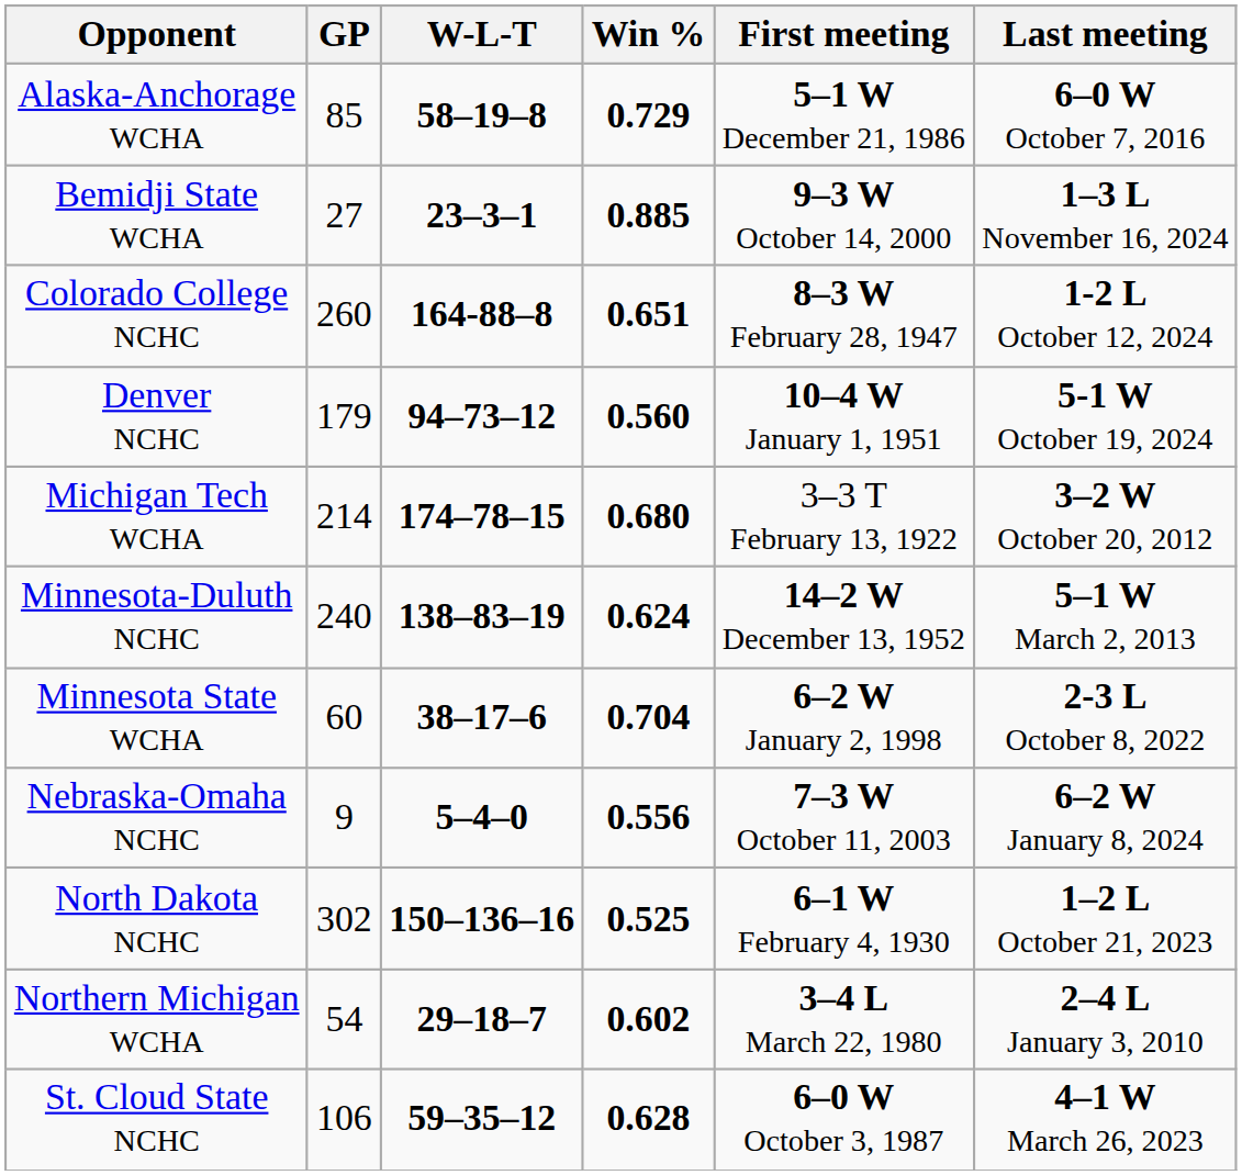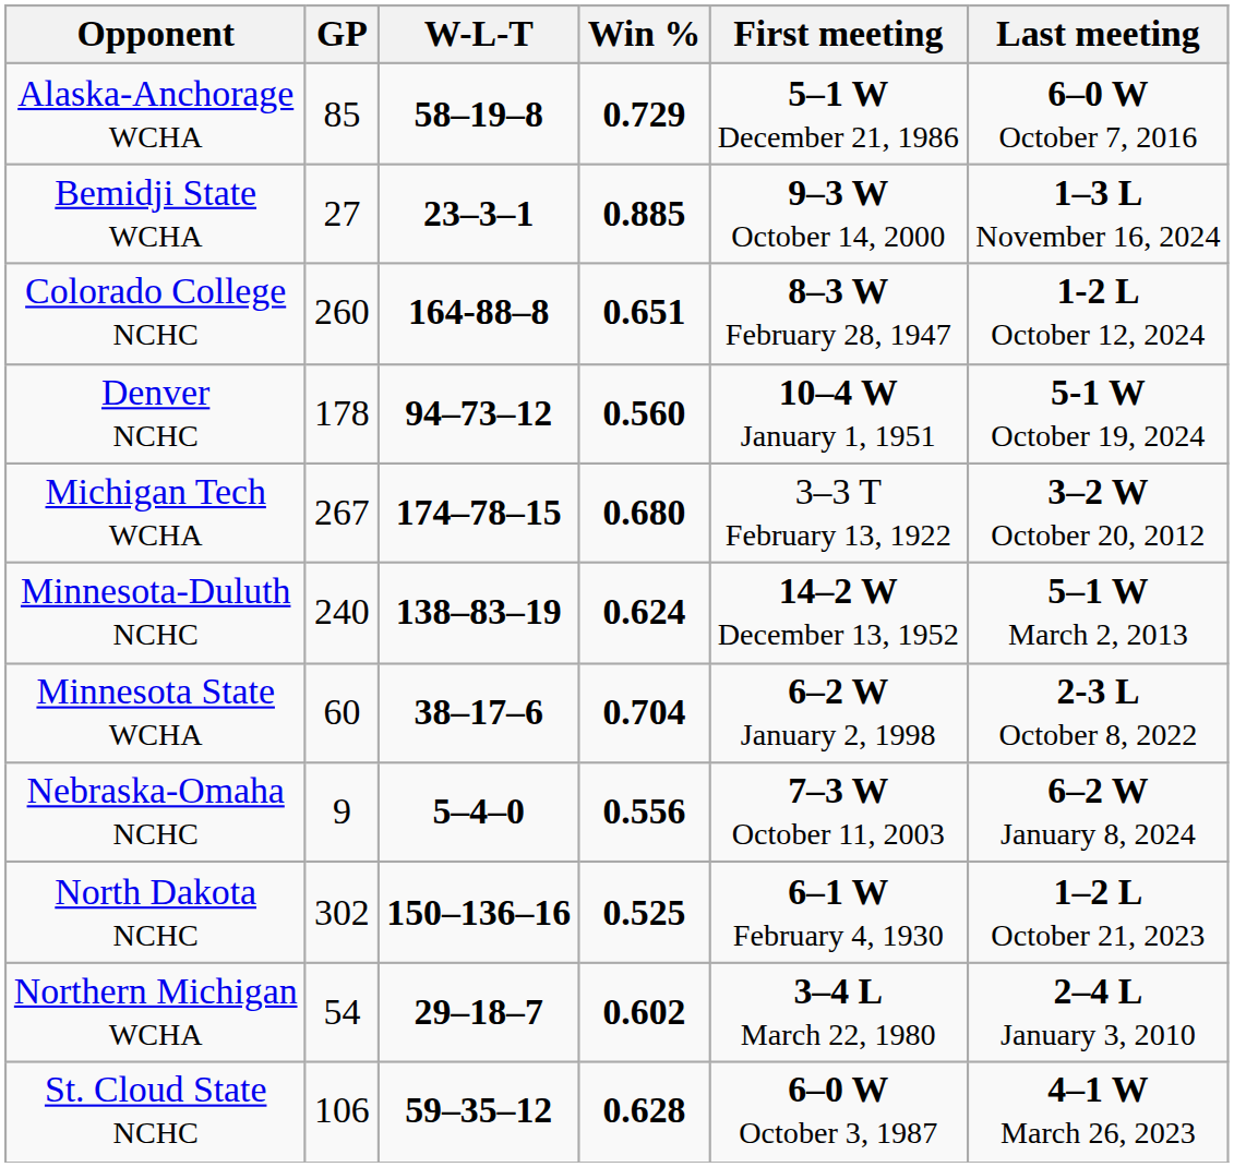 <table class="wikitable sortable" style="text-align: center;">
 <tr>
 <th>Opponent</th>
 <th>GP</th>
 <th>W-L-T</th>
 <th>Win %</th>
 <th>First meeting</th>
 <th>Last meeting</th>
 </tr>
 <tr>
 <td><a href='#'>Alaska-Anchorage</a><br><small>WCHA</small></td>
 <td>85</td>
 <td><strong><span>58–19–8</span></strong></td>
 <td><strong><span>0.729</span></strong></td>
 <td><strong><span>5–1 W</span></strong><br><small>December 21, 1986</small></td>
 <td><strong><span>6–0 W</span></strong><br><small>October 7, 2016</small></td>
 </tr>
 <tr>
 <td><a href='#'>Bemidji State</a><br><small>WCHA</small></td>
 <td>27</td>
 <td><strong><span>23–3–1</span></strong></td>
 <td><strong><span>0.885</span></strong></td>
 <td><strong><span>9–3 W</span></strong><br><small>October 14, 2000</small></td>
 <td><strong><span>1–3 L</span></strong><br><small>November 16, 2024</small></td>
 </tr>
 <tr>
 <td><a href='#'>Colorado College</a><br><small>NCHC</small></td>
 <td>260</td>
 <td><strong><span>164-88–8</span></strong></td>
 <td><strong><span>0.651</span></strong></td>
 <td><strong><span>8–3 W</span></strong><br><small>February 28, 1947</small></td>
 <td><strong><span>1-2 L</span></strong><br><small>October 12, 2024</small></td>
 </tr>
 <tr>
 <td><a href='#'>Denver</a><br><small>NCHC</small></td>
-<td>179</td>
+<td>178</td>
 <td><strong><span>94–73–12</span></strong></td>
 <td><strong><span>0.560</span></strong></td>
 <td><strong><span>10–4 W</span></strong><br><small>January 1, 1951</small></td>
 <td><strong><span>5-1 W</span></strong>  <br><small>October 19, 2024</small></td>
 </tr>
 <tr>
 <td><a href='#'>Michigan Tech</a><br><small>WCHA</small></td>
-<td>214</td>
+<td>267</td>
 <td><strong><span>174–78–15</span></strong></td>
 <td><strong><span>0.680</span></strong></td>
 <td>3–3 T<br><small>February 13, 1922</small></td>
 <td><strong><span>3–2 W</span></strong><br><small>October 20, 2012</small></td>
 </tr>
 <tr>
 <td><a href='#'>Minnesota-Duluth</a><br><small>NCHC</small></td>
 <td>240</td>
 <td><strong><span>138–83–19</span></strong></td>
 <td><strong><span>0.624</span></strong></td>
 <td><strong><span>14–2 W</span></strong><br><small>December 13, 1952</small></td>
 <td><strong><span>5–1 W</span></strong><br><small>March 2, 2013</small></td>
 </tr>
 <tr>
 <td><a href='#'>Minnesota State</a><br><small>WCHA</small></td>
 <td>60</td>
 <td><strong><span>38–17–6</span></strong></td>
 <td><strong><span>0.704</span></strong></td>
 <td><strong><span>6–2 W</span></strong><br><small>January 2, 1998</small></td>
 <td><strong><span>2-3 L</span></strong><br><small>October 8, 2022</small></td>
 </tr>
 <tr>
 <td><a href='#'>Nebraska-Omaha</a><br><small>NCHC</small></td>
 <td>9</td>
 <td><strong><span>5–4–0</span></strong></td>
 <td><strong><span>0.556</span></strong></td>
 <td><strong><span>7–3 W</span></strong><br><small>October 11, 2003</small></td>
 <td><strong><span>6–2 W</span></strong><br><small>January 8, 2024</small></td>
 </tr>
 <tr>
 <td><a href='#'>North Dakota</a><br><small>NCHC</small></td>
 <td>302</td>
 <td><strong><span>150–136–16</span></strong></td>
 <td><strong><span>0.525</span></strong></td>
 <td><strong><span>6–1 W</span></strong><br><small>February 4, 1930</small></td>
 <td><strong><span>1–2 L</span></strong> <br><small>October 21, 2023</small></td>
 </tr>
 <tr>
 <td><a href='#'>Northern Michigan</a><br><small>WCHA</small></td>
 <td>54</td>
 <td><strong><span>29–18–7</span></strong></td>
 <td><strong><span>0.602</span></strong></td>
 <td><strong><span>3–4 L</span></strong><br><small>March 22, 1980</small></td>
 <td><strong><span>2–4 L</span></strong><br><small>January 3, 2010</small></td>
 </tr>
 <tr>
 <td><a href='#'>St. Cloud State</a><br><small>NCHC</small></td>
 <td>106</td>
 <td><strong><span>59–35–12</span></strong></td>
 <td><strong><span>0.628</span></strong></td>
 <td><strong><span>6–0 W</span></strong><br><small>October 3, 1987</small></td>
 <td><strong><span>4–1 W</span></strong> <br><small>March 26, 2023</small></td>
 </tr>
 <tr>
 </tr>
 </table>
